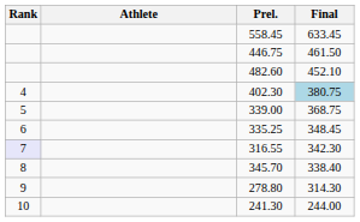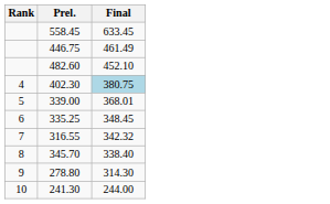 <table class=wikitable style="text-align:center">
 <tr>
 <th width=40>Rank</th>
-<th width=250>Athlete</th>
 <th width=70>Prel.</th>
 <th width=70>Final</th>
 </tr>
 <tr>
 <td></td>
-<td align=left></td>
 <td>558.45</td>
 <td>633.45</td>
 </tr>
 <tr>
 <td></td>
-<td align=left></td>
 <td>446.75</td>
-<td>461.50</td>
+<td>461.49</td>
 </tr>
 <tr>
 <td></td>
-<td align=left></td>
 <td>482.60</td>
 <td>452.10</td>
 </tr>
 <tr>
 <td>4</td>
-<td align=left></td>
 <td>402.30</td>
 <td style="background: lightblue;">380.75</td>
 </tr>
 <tr>
 <td>5</td>
-<td align=left></td>
 <td>339.00</td>
-<td>368.75</td>
+<td>368.01</td>
 </tr>
 <tr>
 <td>6</td>
-<td align=left></td>
 <td>335.25</td>
 <td>348.45</td>
 </tr>
 <tr>
-<td style="background: lavender;">7</td>
-<td align=left></td>
+<td>7</td>
 <td>316.55</td>
-<td>342.30</td>
+<td>342.32</td>
 </tr>
 <tr>
 <td>8</td>
-<td align=left></td>
 <td>345.70</td>
 <td>338.40</td>
 </tr>
 <tr>
 <td>9</td>
-<td align=left></td>
 <td>278.80</td>
 <td>314.30</td>
 </tr>
 <tr>
 <td>10</td>
-<td align=left></td>
 <td>241.30</td>
 <td>244.00</td>
 </tr>
 </table>
